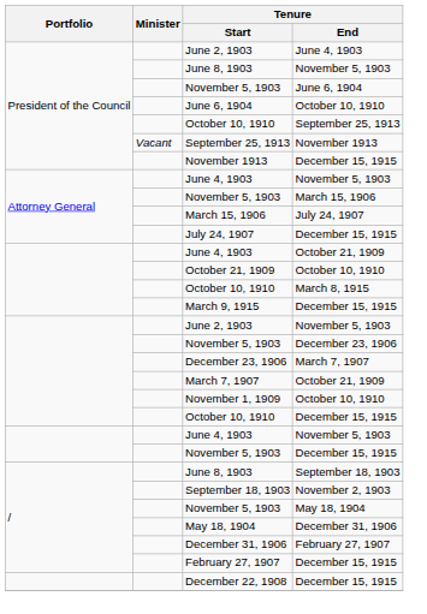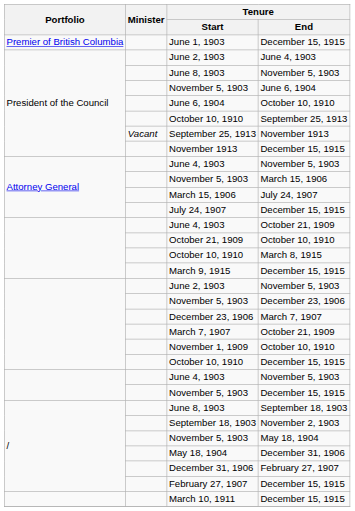 <table class="wikitable sortable">
 <tr>
 <th colspan="1" rowspan="2">Portfolio</th>
 <th rowspan="2">Minister</th>
 <th colspan="2">Tenure</th>
 </tr>
 <tr>
 <th class="unsortable">Start</th>
 <th class="unsortable">End</th>
+</tr>
+<tr>
+<td><a href='#'>Premier of British Columbia</a></td>
+<td></td>
+<td>June 1, 1903</td>
+<td>December 15, 1915</td>
 </tr>
 <tr>
 <td rowspan="7">President of the Council</td>
 <td></td>
 <td>June 2, 1903</td>
 <td>June 4, 1903</td>
 </tr>
 <tr>
 <td></td>
 <td>June 8, 1903</td>
 <td>November 5, 1903</td>
 </tr>
 <tr>
 <td></td>
 <td>November 5, 1903</td>
 <td>June 6, 1904</td>
 </tr>
 <tr>
 <td></td>
 <td>June 6, 1904</td>
 <td>October 10, 1910</td>
 </tr>
 <tr>
 <td></td>
 <td>October 10, 1910</td>
 <td>September 25, 1913</td>
 </tr>
 <tr>
 <td><em>Vacant</em></td>
 <td>September 25, 1913</td>
 <td>November 1913</td>
 </tr>
 <tr>
 <td></td>
 <td>November 1913</td>
 <td>December 15, 1915</td>
 </tr>
 <tr>
 <td rowspan="4"><a href='#'>Attorney General</a></td>
 <td></td>
 <td>June 4, 1903</td>
 <td>November 5, 1903</td>
 </tr>
 <tr>
 <td></td>
 <td>November 5, 1903</td>
 <td>March 15, 1906</td>
 </tr>
 <tr>
 <td></td>
 <td>March 15, 1906</td>
 <td>July 24, 1907</td>
 </tr>
 <tr>
 <td></td>
 <td>July 24, 1907</td>
 <td>December 15, 1915</td>
 </tr>
 <tr>
 <td rowspan="4"></td>
 <td></td>
 <td>June 4, 1903</td>
 <td>October 21, 1909</td>
 </tr>
 <tr>
 <td></td>
 <td>October 21, 1909</td>
 <td>October 10, 1910</td>
 </tr>
 <tr>
 <td></td>
 <td>October 10, 1910</td>
 <td>March 8, 1915</td>
 </tr>
 <tr>
 <td></td>
 <td>March 9, 1915</td>
 <td>December 15, 1915</td>
 </tr>
 <tr>
 <td rowspan="6"></td>
 <td></td>
 <td>June 2, 1903</td>
 <td>November 5, 1903</td>
 </tr>
 <tr>
 <td></td>
 <td>November 5, 1903</td>
 <td>December 23, 1906</td>
 </tr>
 <tr>
 <td></td>
 <td>December 23, 1906</td>
 <td>March 7, 1907</td>
 </tr>
 <tr>
 <td></td>
 <td>March 7, 1907</td>
 <td>October 21, 1909</td>
 </tr>
 <tr>
 <td></td>
 <td>November 1, 1909</td>
 <td>October 10, 1910</td>
 </tr>
 <tr>
 <td></td>
 <td>October 10, 1910</td>
 <td>December 15, 1915</td>
 </tr>
 <tr>
 <td rowspan="2"></td>
 <td></td>
 <td>June 4, 1903</td>
 <td>November 5, 1903</td>
 </tr>
 <tr>
 <td></td>
 <td>November 5, 1903</td>
 <td>December 15, 1915</td>
 </tr>
 <tr>
 <td rowspan="6"> / </td>
 <td></td>
 <td>June 8, 1903</td>
 <td>September 18, 1903</td>
 </tr>
 <tr>
 <td></td>
 <td>September 18, 1903</td>
 <td>November 2, 1903</td>
 </tr>
 <tr>
 <td></td>
 <td>November 5, 1903</td>
 <td>May 18, 1904</td>
 </tr>
 <tr>
 <td></td>
 <td>May 18, 1904</td>
 <td>December 31, 1906</td>
 </tr>
 <tr>
 <td></td>
 <td>December 31, 1906</td>
 <td>February 27, 1907</td>
 </tr>
 <tr>
 <td></td>
 <td>February 27, 1907</td>
 <td>December 15, 1915</td>
 </tr>
 <tr>
 <td></td>
 <td></td>
-<td>December 22, 1908</td>
+<td>March 10, 1911</td>
 <td>December 15, 1915</td>
 </tr>
 <tr>
 </tr>
 </table>
